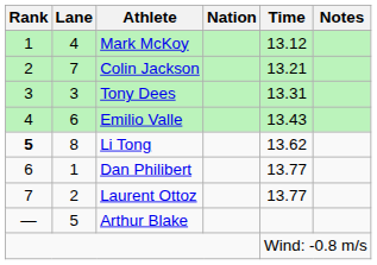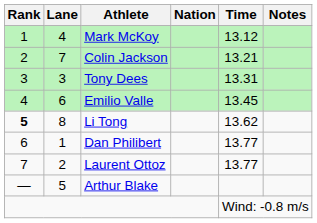 <table class="wikitable sortable" style="text-align:center">
 <tr>
 <th>Rank</th>
 <th>Lane</th>
 <th>Athlete</th>
 <th>Nation</th>
 <th>Time</th>
 <th>Notes</th>
 </tr>
 <tr style="background:#bbf3bb;">
 <td>1</td>
 <td>4</td>
 <td align=left><a href='#'>Mark McKoy</a></td>
 <td align=left></td>
 <td>13.12</td>
 <td></td>
 </tr>
 <tr style="background:#bbf3bb;">
 <td>2</td>
 <td>7</td>
 <td align=left><a href='#'>Colin Jackson</a></td>
 <td align=left></td>
 <td>13.21</td>
 <td></td>
 </tr>
 <tr style="background:#bbf3bb;">
 <td>3</td>
 <td>3</td>
 <td align=left><a href='#'>Tony Dees</a></td>
 <td align=left></td>
 <td>13.31</td>
 <td></td>
 </tr>
 <tr style="background:#bbf3bb;">
 <td>4</td>
 <td>6</td>
 <td align=left><a href='#'>Emilio Valle</a></td>
 <td align=left></td>
-<td>13.43</td>
+<td>13.45</td>
 <td></td>
 </tr>
 <tr>
 <td><strong>5</strong></td>
 <td>8</td>
 <td align=left><a href='#'>Li Tong</a></td>
 <td align=left></td>
 <td>13.62</td>
 <td></td>
 </tr>
 <tr>
 <td>6</td>
 <td>1</td>
 <td align=left><a href='#'>Dan Philibert</a></td>
 <td align=left></td>
 <td>13.77</td>
 <td></td>
 </tr>
 <tr>
 <td>7</td>
 <td>2</td>
 <td align=left><a href='#'>Laurent Ottoz</a></td>
 <td align=left></td>
 <td>13.77</td>
 <td></td>
 </tr>
 <tr>
 <td data-sort-value=8>—</td>
 <td>5</td>
 <td align=left><a href='#'>Arthur Blake</a></td>
 <td align=left></td>
 <td data-sort-value=99.99></td>
 <td></td>
 </tr>
 <tr class="sortbottom">
 <td colspan=4></td>
 <td colspan="2" style="text-align:left;">Wind: -0.8 m/s</td>
 </tr>
 </table>
